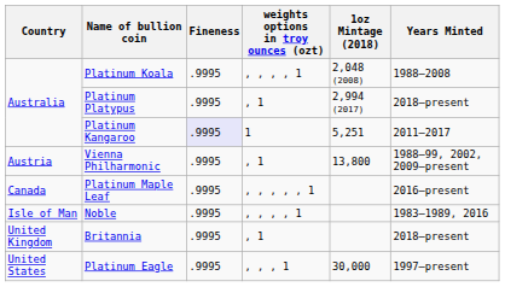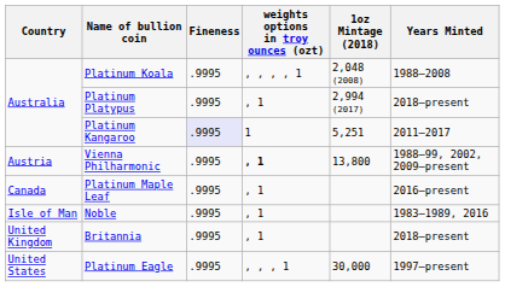 <table class="wikitable sortable">
 <tr>
 <th>Country</th>
 <th>Name of bullion coin</th>
 <th>Fineness</th>
 <th>weights options<br>in <a href='#'>troy ounces</a> (ozt)</th>
 <th>1oz Mintage<br>(2018)</th>
 <th>Years Minted</th>
 </tr>
 <tr>
 <td rowspan="3"><a href='#'>Australia</a></td>
 <td><a href='#'>Platinum Koala</a></td>
 <td>.9995</td>
 <td>, , , , 1</td>
 <td>2,048<br><small>(2008)</small></td>
 <td>1988–2008</td>
 </tr>
 <tr>
 <td><a href='#'>Platinum Platypus</a></td>
 <td>.9995</td>
 <td>, 1</td>
 <td>2,994<br><small>(2017)</small></td>
 <td>2018–present</td>
 </tr>
 <tr>
 <td><a href='#'>Platinum Kangaroo</a></td>
 <td style="background: lavender;">.9995</td>
 <td>1</td>
 <td>5,251</td>
 <td>2011–2017</td>
 </tr>
 <tr>
 <td><a href='#'>Austria</a></td>
 <td><a href='#'>Vienna Philharmonic</a></td>
 <td>.9995</td>
-<td>, 1</td>
+<td><strong>, 1</strong></td>
 <td>13,800</td>
 <td>1988–99, 2002, 2009–present</td>
 </tr>
 <tr>
 <td><a href='#'>Canada</a></td>
 <td><a href='#'>Platinum Maple Leaf</a></td>
 <td>.9995</td>
-<td>, , , , , 1</td>
+<td>, 1</td>
 <td></td>
 <td>2016–present</td>
 </tr>
 <tr>
 <td><a href='#'>Isle of Man</a></td>
 <td><a href='#'>Noble</a></td>
 <td>.9995</td>
-<td>, , , , 1</td>
+<td>, 1</td>
 <td></td>
 <td>1983–1989, 2016</td>
 </tr>
 <tr>
 <td><a href='#'>United Kingdom</a></td>
 <td><a href='#'>Britannia</a></td>
 <td>.9995</td>
 <td>, 1</td>
 <td></td>
 <td>2018–present</td>
 </tr>
 <tr>
 <td><a href='#'>United States</a></td>
 <td><a href='#'>Platinum Eagle</a></td>
 <td>.9995</td>
 <td>, , , 1</td>
 <td>30,000</td>
 <td>1997–present</td>
 </tr>
 </table>
